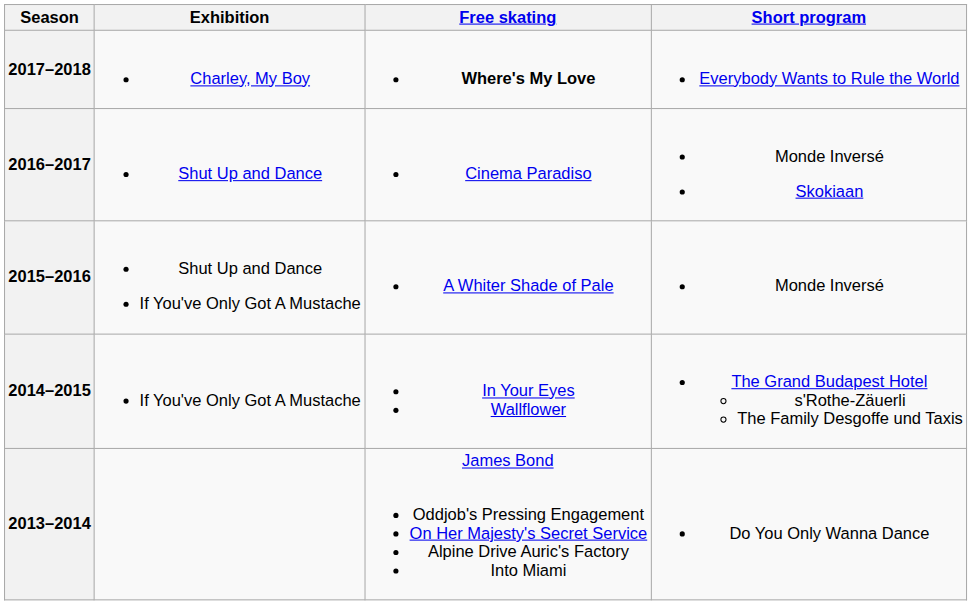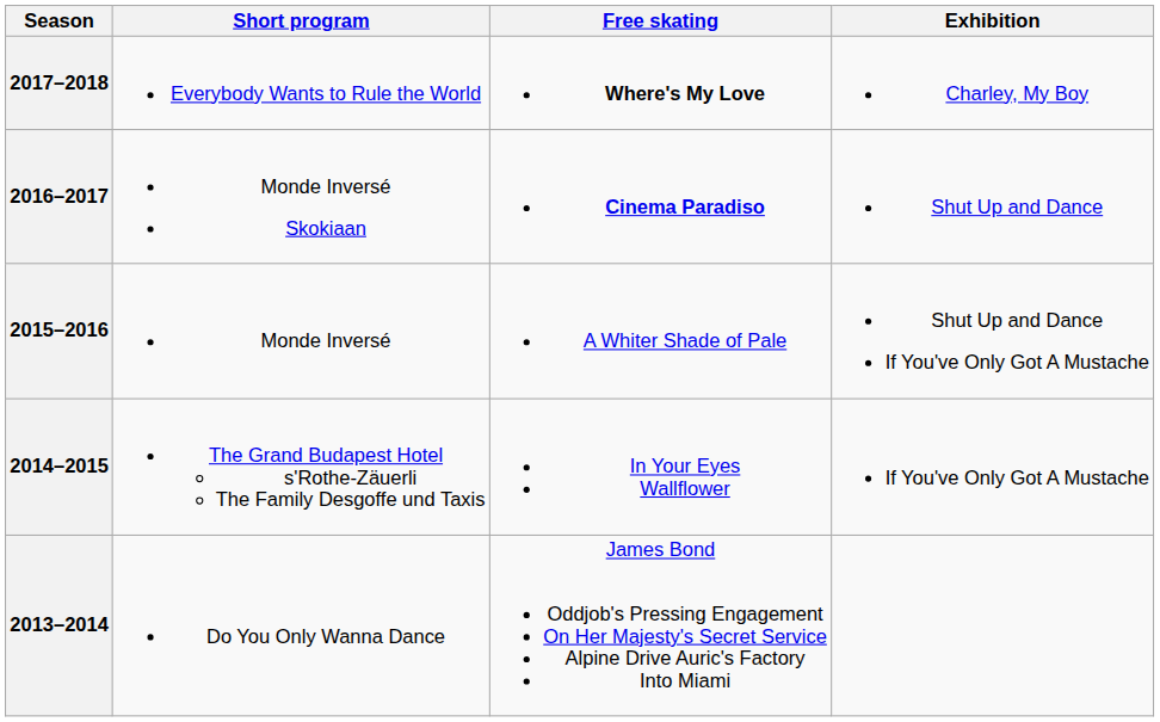 <table class=wikitable style=text-align:center>
 <tr>
 <th>Season</th>
+<th><a href='#'>Short program</a></th>
+<th><a href='#'>Free skating</a></th>
 <th>Exhibition</th>
-<th><a href='#'>Free skating</a></th>
-<th><a href='#'>Short program</a></th>
 </tr>
 <tr>
 <th>2017–2018 <br></th>
+<td><br><ul><li><a href='#'>Everybody Wants to Rule the World</a> <br></li></ul></td>
+<td><strong><br><ul><li>Where's My Love <br></li></ul></strong></td>
 <td><br><ul><li><a href='#'>Charley, My Boy</a></li></ul></td>
-<td><strong><br><ul><li>Where's My Love <br></li></ul></strong></td>
-<td><br><ul><li><a href='#'>Everybody Wants to Rule the World</a> <br></li></ul></td>
 </tr>
 <tr>
 <th>2016–2017 <br></th>
+<td><br><ul><li>Monde Inversé <br></li></ul><ul><li><a href='#'>Skokiaan</a> <br></li></ul></td>
+<td><strong><br><ul><li><a href='#'>Cinema Paradiso</a> <br></li></ul></strong></td>
 <td><br><ul><li><a href='#'>Shut Up and Dance</a> <br></li></ul></td>
-<td><br><ul><li><a href='#'>Cinema Paradiso</a> <br></li></ul></td>
-<td><br><ul><li>Monde Inversé <br></li></ul><ul><li><a href='#'>Skokiaan</a> <br></li></ul></td>
 </tr>
 <tr>
 <th>2015–2016 <br> </th>
+<td><br><ul><li>Monde Inversé <br></li></ul></td>
+<td><br><ul><li><a href='#'>A Whiter Shade of Pale</a> <br></li></ul></td>
 <td><br><ul><li>Shut Up and Dance  <br></li></ul><ul><li>If You've Only Got A Mustache <br></li></ul></td>
-<td><br><ul><li><a href='#'>A Whiter Shade of Pale</a> <br></li></ul></td>
-<td><br><ul><li>Monde Inversé <br></li></ul></td>
 </tr>
 <tr>
 <th>2014–2015 <br> </th>
+<td><br><ul><li><a href='#'>The Grand Budapest Hotel</a><ul><li>s'Rothe-Zäuerli <br></li><li>The Family Desgoffe und Taxis <br></li></ul></li></ul></td>
+<td><br><ul><li><a href='#'>In Your Eyes</a> <br></li><li><a href='#'>Wallflower</a> <br></li></ul></td>
 <td><br><ul><li>If You've Only Got A Mustache <br></li></ul></td>
-<td><br><ul><li><a href='#'>In Your Eyes</a> <br></li><li><a href='#'>Wallflower</a> <br></li></ul></td>
-<td><br><ul><li><a href='#'>The Grand Budapest Hotel</a><ul><li>s'Rothe-Zäuerli <br></li><li>The Family Desgoffe und Taxis <br></li></ul></li></ul></td>
 </tr>
 <tr>
 <th>2013–2014 <br> </th>
+<td><br><ul><li>Do You Only Wanna Dance <br></li></ul></td>
+<td><a href='#'>James Bond</a> <br><br><ul><li>Oddjob's Pressing Engagement <br></li><li><a href='#'>On Her Majesty's Secret Service</a></li><li>Alpine Drive Auric's Factory <br></li><li>Into Miami <br></li></ul></td>
 <td></td>
-<td><a href='#'>James Bond</a> <br><br><ul><li>Oddjob's Pressing Engagement <br></li><li><a href='#'>On Her Majesty's Secret Service</a></li><li>Alpine Drive Auric's Factory <br></li><li>Into Miami <br></li></ul></td>
-<td><br><ul><li>Do You Only Wanna Dance <br></li></ul></td>
 </tr>
 </table>
